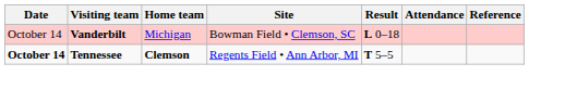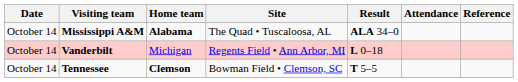 <table class="wikitable" style="font-size:95%;">
 <tr>
 <th>Date</th>
 <th>Visiting team</th>
 <th>Home team</th>
 <th>Site</th>
 <th>Result</th>
 <th>Attendance</th>
 <th class="unsortable">Reference</th>
 </tr>
+<tr bgcolor=>
+<td>October 14</td>
+<td><strong>Mississippi A&M</strong></td>
+<td><strong>Alabama</strong></td>
+<td>The Quad • Tuscaloosa, AL</td>
+<td><strong>ALA</strong> 34–0</td>
+<td></td>
+<td></td>
+</tr>
 <tr bgcolor=ffcccc>
 <td>October 14</td>
 <td><strong>Vanderbilt</strong></td>
 <td><a href='#'>Michigan</a></td>
-<td>Bowman Field • <a href='#'>Clemson, SC</a></td>
+<td><a href='#'>Regents Field</a> • <a href='#'>Ann Arbor, MI</a></td>
 <td><strong>L</strong> 0–18</td>
 <td></td>
 <td></td>
 </tr>
 <tr bgcolor=>
-<td><strong>October 14</strong></td>
+<td>October 14</td>
 <td><strong>Tennessee</strong></td>
 <td><strong>Clemson</strong></td>
-<td><a href='#'>Regents Field</a> • <a href='#'>Ann Arbor, MI</a></td>
+<td>Bowman Field • <a href='#'>Clemson, SC</a></td>
 <td><strong>T</strong> 5–5</td>
 <td></td>
 <td></td>
 </tr>
 </table>
